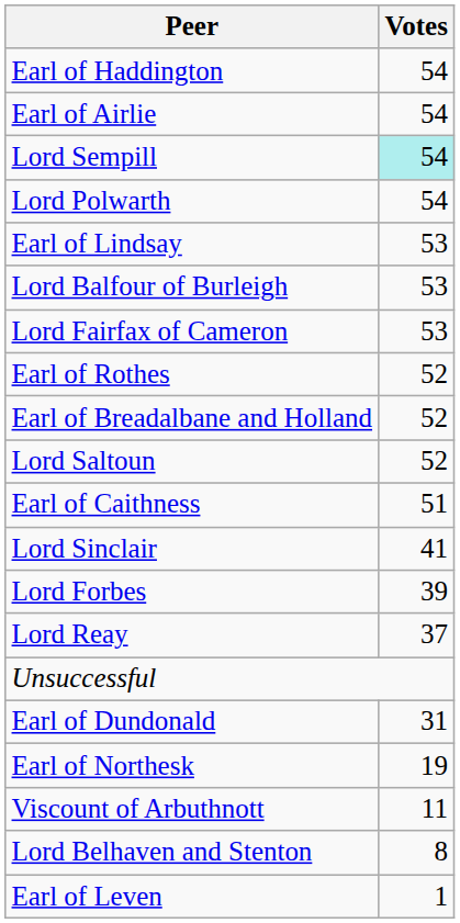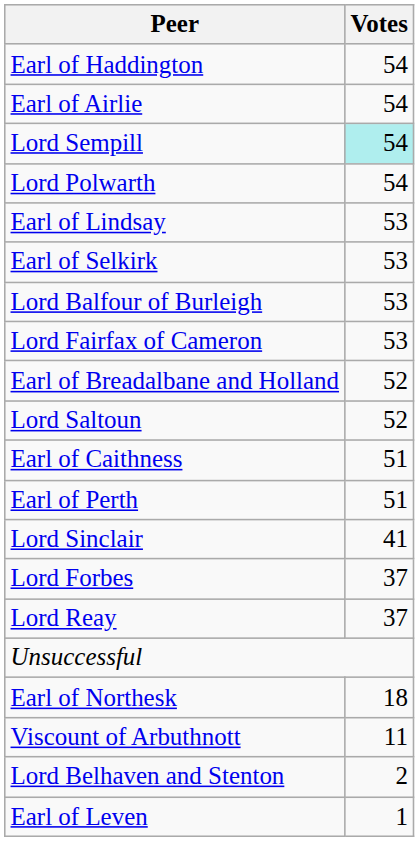 <table class="wikitable">
 <tr>
 <th>Peer</th>
 <th>Votes</th>
 </tr>
 <tr>
 <td><a href='#'>Earl of Haddington</a></td>
 <td align=right>54</td>
 </tr>
 <tr>
 <td><a href='#'>Earl of Airlie</a></td>
 <td align=right>54</td>
 </tr>
 <tr>
 <td><a href='#'>Lord Sempill</a></td>
 <td align=right style="background: paleturquoise;">54</td>
 </tr>
 <tr>
 <td><a href='#'>Lord Polwarth</a></td>
 <td align=right>54</td>
 </tr>
 <tr>
 <td><a href='#'>Earl of Lindsay</a></td>
 <td align=right>53</td>
 </tr>
 <tr>
+<td><a href='#'>Earl of Selkirk</a></td>
+<td align=right>53</td>
+</tr>
+<tr>
 <td><a href='#'>Lord Balfour of Burleigh</a></td>
 <td align=right>53</td>
 </tr>
 <tr>
 <td><a href='#'>Lord Fairfax of Cameron</a></td>
 <td align=right>53</td>
-</tr>
-<tr>
-<td><a href='#'>Earl of Rothes</a></td>
-<td align=right>52</td>
 </tr>
 <tr>
 <td><a href='#'>Earl of Breadalbane and Holland</a></td>
 <td align=right>52</td>
 </tr>
 <tr>
 <td><a href='#'>Lord Saltoun</a></td>
 <td align=right>52</td>
 </tr>
 <tr>
 <td><a href='#'>Earl of Caithness</a></td>
 <td align=right>51</td>
 </tr>
 <tr>
+<td><a href='#'>Earl of Perth</a></td>
+<td align=right>51</td>
+</tr>
+<tr>
 <td><a href='#'>Lord Sinclair</a></td>
 <td align=right>41</td>
 </tr>
 <tr>
 <td><a href='#'>Lord Forbes</a></td>
-<td align=right>39</td>
+<td align=right>37</td>
 </tr>
 <tr>
 <td><a href='#'>Lord Reay</a></td>
 <td align=right>37</td>
 </tr>
 <tr>
 <td colspan=2><em>Unsuccessful</em></td>
 </tr>
 <tr>
-<td><a href='#'>Earl of Dundonald</a></td>
-<td align=right>31</td>
-</tr>
-<tr>
 <td><a href='#'>Earl of Northesk</a></td>
-<td align=right>19</td>
+<td align=right>18</td>
 </tr>
 <tr>
 <td><a href='#'>Viscount of Arbuthnott</a></td>
 <td align=right>11</td>
 </tr>
 <tr>
 <td><a href='#'>Lord Belhaven and Stenton</a></td>
-<td align=right>8</td>
+<td align=right>2</td>
 </tr>
 <tr>
 <td><a href='#'>Earl of Leven</a></td>
 <td align=right>1</td>
 </tr>
 </table>
